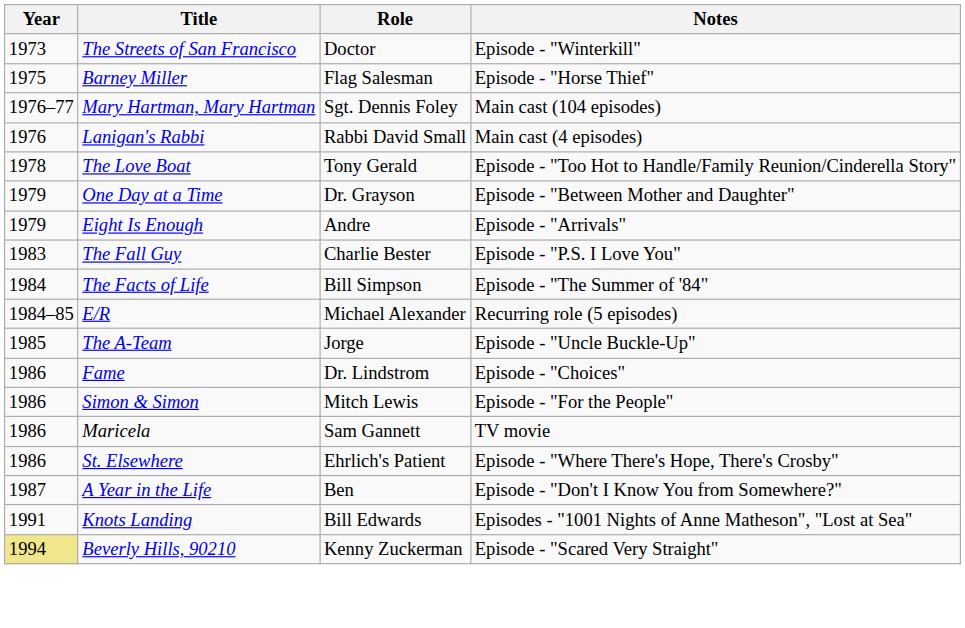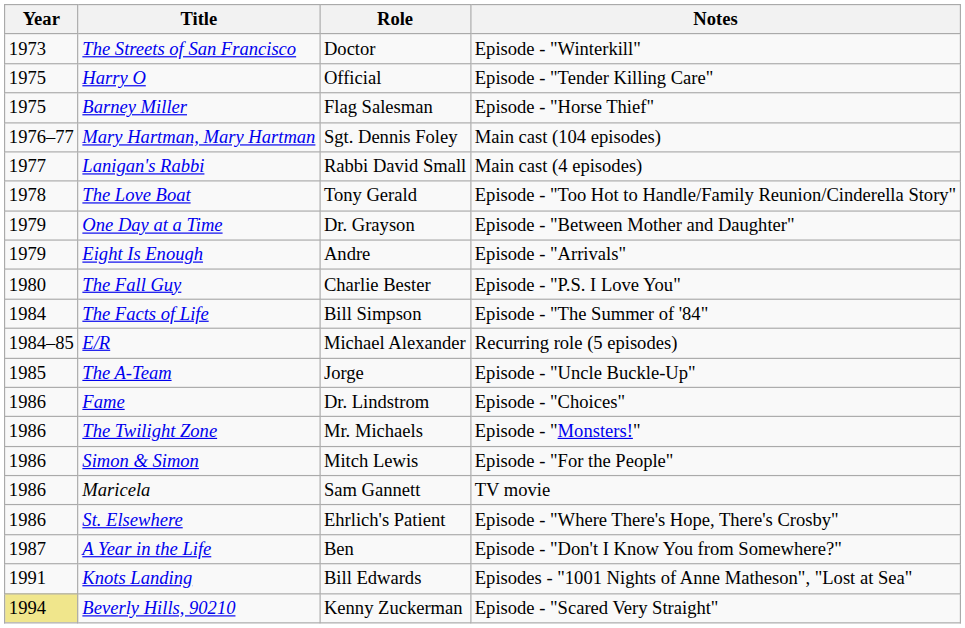 <table class="wikitable">
 <tr>
 <th>Year</th>
 <th>Title</th>
 <th>Role</th>
 <th>Notes</th>
 </tr>
 <tr>
 <td>1973</td>
 <td><em><a href='#'>The Streets of San Francisco</a></em></td>
 <td>Doctor</td>
 <td>Episode - "Winterkill"</td>
 </tr>
 <tr>
 <td>1975</td>
+<td><em><a href='#'>Harry O</a></em></td>
+<td>Official</td>
+<td>Episode - "Tender Killing Care"</td>
+</tr>
+<tr>
+<td>1975</td>
 <td><em><a href='#'>Barney Miller</a></em></td>
 <td>Flag Salesman</td>
 <td>Episode - "Horse Thief"</td>
 </tr>
 <tr>
 <td>1976–77</td>
 <td><em><a href='#'>Mary Hartman, Mary Hartman</a></em></td>
 <td>Sgt. Dennis Foley</td>
 <td>Main cast (104 episodes)</td>
 </tr>
 <tr>
-<td>1976</td>
+<td>1977</td>
 <td><em><a href='#'>Lanigan's Rabbi</a></em></td>
 <td>Rabbi David Small</td>
 <td>Main cast (4 episodes)</td>
 </tr>
 <tr>
 <td>1978</td>
 <td><em><a href='#'>The Love Boat</a></em></td>
 <td>Tony Gerald</td>
 <td>Episode - "Too Hot to Handle/Family Reunion/Cinderella Story"</td>
 </tr>
 <tr>
 <td>1979</td>
 <td><em><a href='#'>One Day at a Time</a></em></td>
 <td>Dr. Grayson</td>
 <td>Episode - "Between Mother and Daughter"</td>
 </tr>
 <tr>
 <td>1979</td>
 <td><em><a href='#'>Eight Is Enough</a></em></td>
 <td>Andre</td>
 <td>Episode - "Arrivals"</td>
 </tr>
 <tr>
-<td>1983</td>
+<td>1980</td>
 <td><em><a href='#'>The Fall Guy</a></em></td>
 <td>Charlie Bester</td>
 <td>Episode - "P.S. I Love You"</td>
 </tr>
 <tr>
 <td>1984</td>
 <td><em><a href='#'>The Facts of Life</a></em></td>
 <td>Bill Simpson</td>
 <td>Episode - "The Summer of '84"</td>
 </tr>
 <tr>
 <td>1984–85</td>
 <td><em><a href='#'>E/R</a></em></td>
 <td>Michael Alexander</td>
 <td>Recurring role (5 episodes)</td>
 </tr>
 <tr>
 <td>1985</td>
 <td><em><a href='#'>The A-Team</a></em></td>
 <td>Jorge</td>
 <td>Episode - "Uncle Buckle-Up"</td>
 </tr>
 <tr>
 <td>1986</td>
 <td><em><a href='#'>Fame</a></em></td>
 <td>Dr. Lindstrom</td>
 <td>Episode - "Choices"</td>
+</tr>
+<tr>
+<td>1986</td>
+<td><em><a href='#'>The Twilight Zone</a></em></td>
+<td>Mr. Michaels</td>
+<td>Episode - "<a href='#'>Monsters!</a>"</td>
 </tr>
 <tr>
 <td>1986</td>
 <td><em><a href='#'>Simon & Simon</a></em></td>
 <td>Mitch Lewis</td>
 <td>Episode - "For the People"</td>
 </tr>
 <tr>
 <td>1986</td>
 <td><em>Maricela</em></td>
 <td>Sam Gannett</td>
 <td>TV movie</td>
 </tr>
 <tr>
 <td>1986</td>
 <td><em><a href='#'>St. Elsewhere</a></em></td>
 <td>Ehrlich's Patient</td>
 <td>Episode - "Where There's Hope, There's Crosby"</td>
 </tr>
 <tr>
 <td>1987</td>
 <td><em><a href='#'>A Year in the Life</a></em></td>
 <td>Ben</td>
 <td>Episode - "Don't I Know You from Somewhere?"</td>
 </tr>
 <tr>
 <td>1991</td>
 <td><em><a href='#'>Knots Landing</a></em></td>
 <td>Bill Edwards</td>
 <td>Episodes - "1001 Nights of Anne Matheson", "Lost at Sea"</td>
 </tr>
 <tr>
 <td style="background: khaki;">1994</td>
 <td><em><a href='#'>Beverly Hills, 90210</a></em></td>
 <td>Kenny Zuckerman</td>
 <td>Episode - "Scared Very Straight"</td>
 </tr>
 </table>
